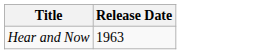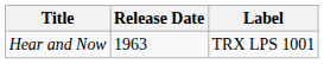 <table class="wikitable">
 <tr>
 <th>Title</th>
 <th>Release Date</th>
+<th>Label</th>
 </tr>
 <tr>
 <td><em>Hear and Now</em></td>
 <td>1963</td>
+<td>TRX LPS 1001</td>
 </tr>
 </table>
